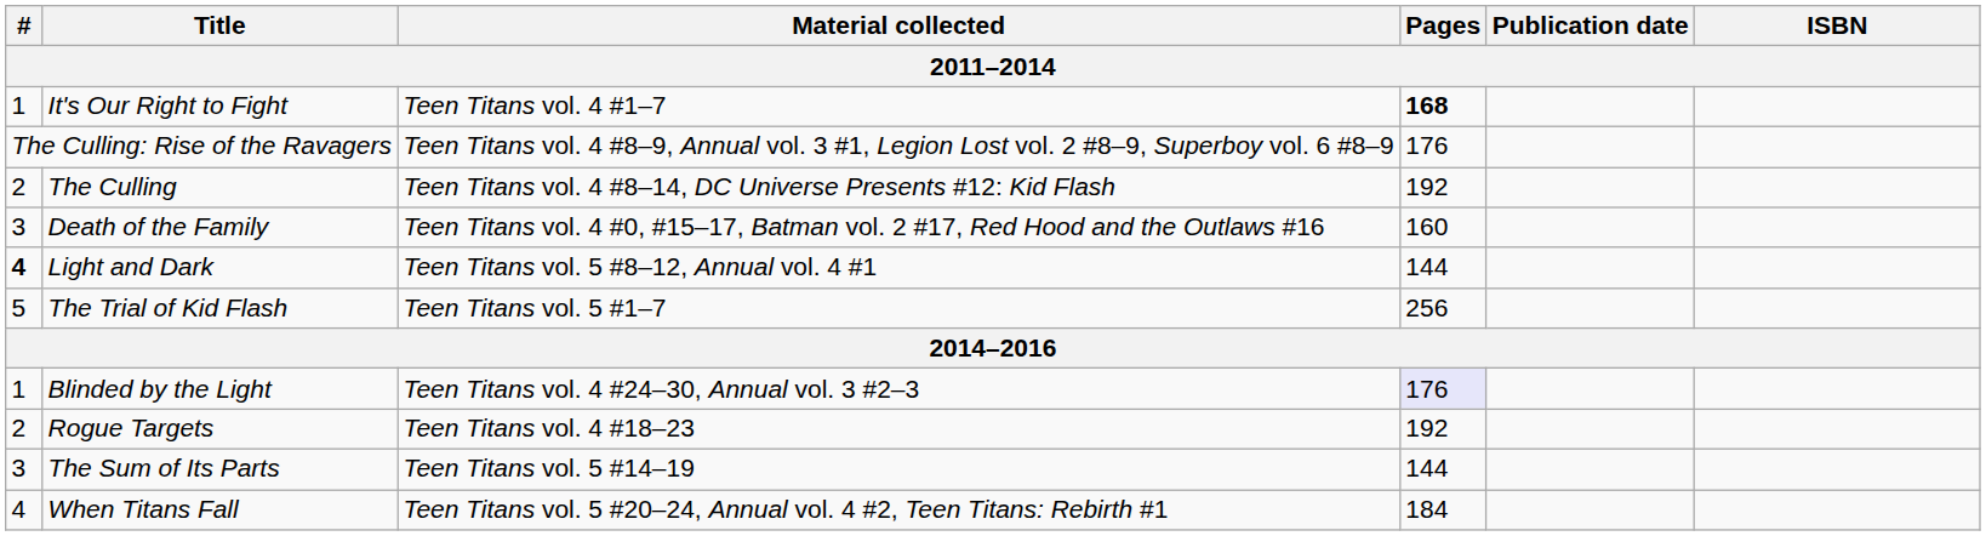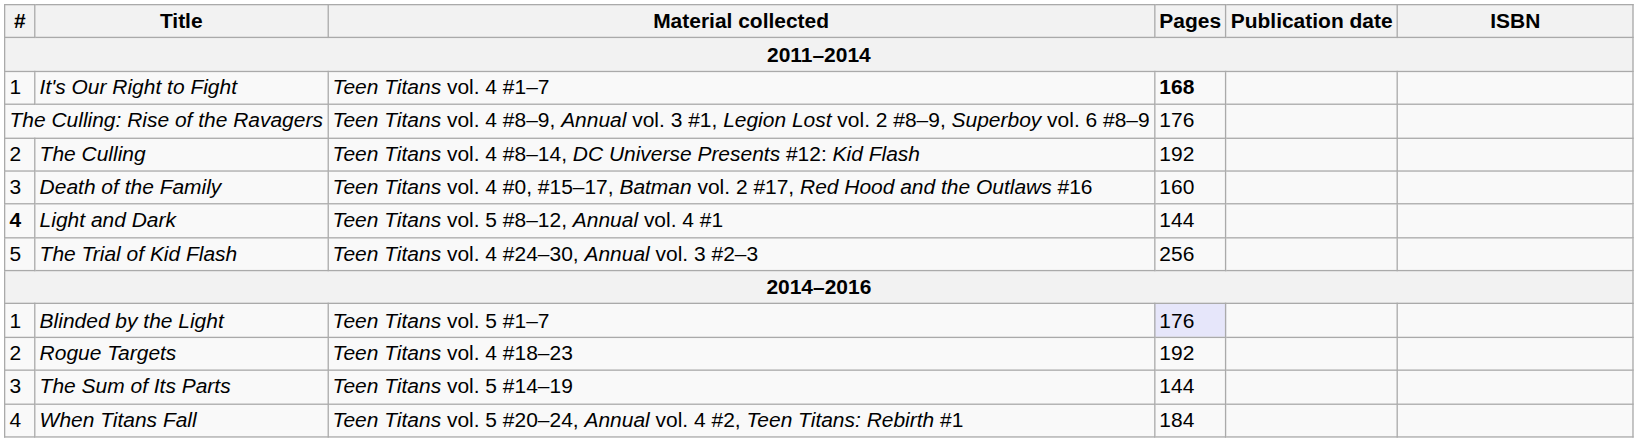 <table class="wikitable">
 <tr>
 <th style="width=1%">#</th>
 <th>Title</th>
 <th>Material collected</th>
 <th style="width=1%">Pages</th>
 <th style="width=1%">Publication date</th>
 <th style="width:14.47%">ISBN</th>
 </tr>
 <tr>
 <th colspan="7">2011–2014</th>
 </tr>
 <tr>
 <td>1</td>
 <td><em>It's Our Right to Fight</em></td>
 <td><em>Teen Titans</em> vol. 4 #1–7</td>
 <td><strong>168</strong></td>
 <td></td>
 <td></td>
 </tr>
 <tr>
 <td colspan="2"><em>The Culling: Rise of the Ravagers</em></td>
 <td><em>Teen Titans</em> vol. 4 #8–9, <em>Annual</em> vol. 3 #1, <em>Legion Lost</em> vol. 2 #8–9, <em>Superboy</em> vol. 6 #8–9</td>
 <td>176</td>
 <td></td>
 <td></td>
 </tr>
 <tr>
 <td>2</td>
 <td><em>The Culling</em></td>
 <td><em>Teen Titans</em> vol. 4 #8–14, <em>DC Universe Presents</em> #12: <em>Kid Flash</em></td>
 <td>192</td>
 <td></td>
 <td></td>
 </tr>
 <tr>
 <td>3</td>
 <td><em>Death of the Family</em></td>
 <td><em>Teen Titans</em> vol. 4 #0, #15–17, <em>Batman</em> vol. 2 #17, <em>Red Hood and the Outlaws</em> #16</td>
 <td>160</td>
 <td></td>
 <td></td>
 </tr>
 <tr>
 <td><strong>4</strong></td>
 <td><em>Light and Dark</em></td>
 <td><em>Teen Titans</em> vol. 5 #8–12, <em>Annual</em> vol. 4 #1</td>
 <td>144</td>
 <td></td>
 <td></td>
 </tr>
 <tr>
 <td>5</td>
 <td><em>The Trial of Kid Flash</em></td>
-<td><em>Teen Titans</em> vol. 5 #1–7</td>
+<td><em>Teen Titans</em> vol. 4 #24–30, <em>Annual</em> vol. 3 #2–3</td>
 <td>256</td>
 <td></td>
 <td></td>
 </tr>
 <tr>
 <th colspan="7">2014–2016</th>
 </tr>
 <tr>
 <td>1</td>
 <td><em>Blinded by the Light</em></td>
-<td><em>Teen Titans</em> vol. 4 #24–30, <em>Annual</em> vol. 3 #2–3</td>
+<td><em>Teen Titans</em> vol. 5 #1–7</td>
 <td style="background: lavender;">176</td>
 <td></td>
 <td></td>
 </tr>
 <tr>
 <td>2</td>
 <td><em>Rogue Targets</em></td>
 <td><em>Teen Titans</em> vol. 4 #18–23</td>
 <td>192</td>
 <td></td>
 <td></td>
 </tr>
 <tr>
 <td>3</td>
 <td><em>The Sum of Its Parts</em></td>
 <td><em>Teen Titans</em> vol. 5 #14–19</td>
 <td>144</td>
 <td></td>
 <td></td>
 </tr>
 <tr>
 <td>4</td>
 <td><em>When Titans Fall</em></td>
 <td><em>Teen Titans</em> vol. 5 #20–24, <em>Annual</em> vol. 4 #2, <em>Teen Titans: Rebirth</em> #1</td>
 <td>184</td>
 <td></td>
 <td></td>
 </tr>
 </table>
